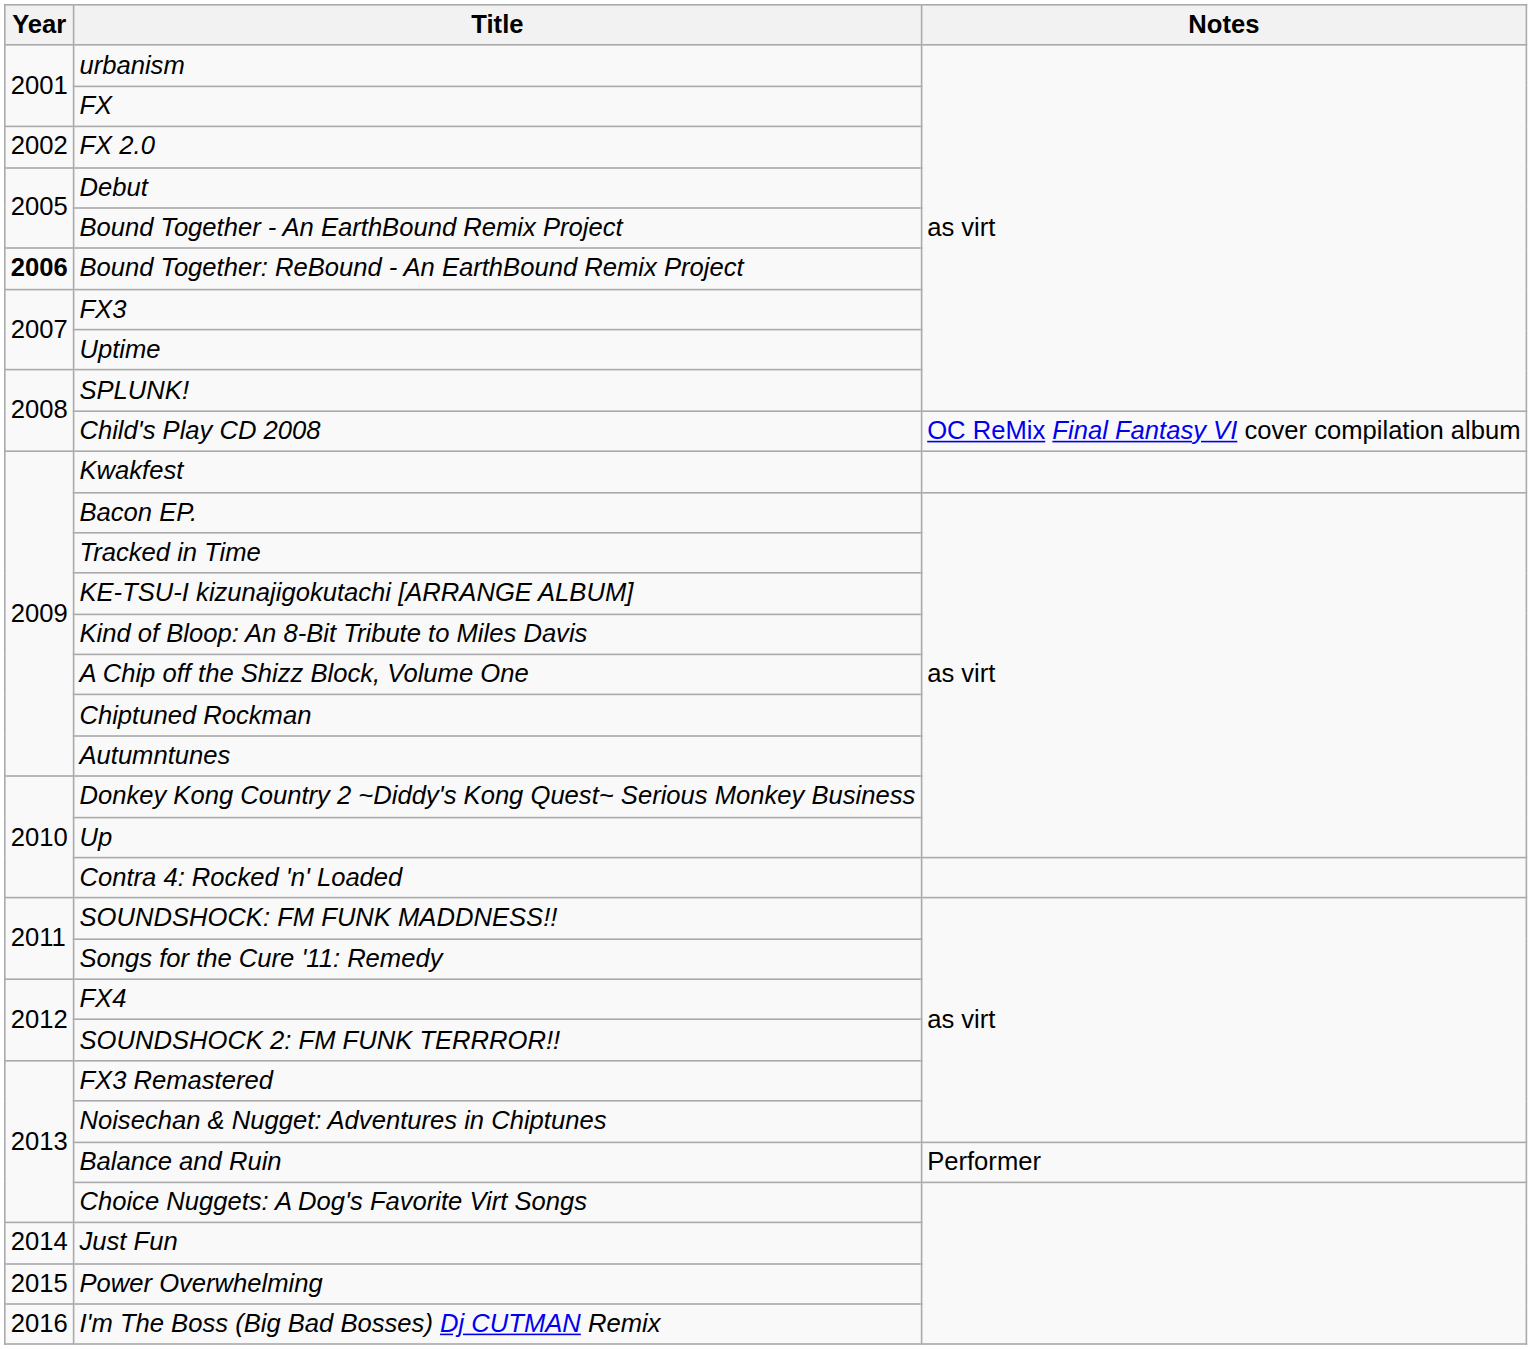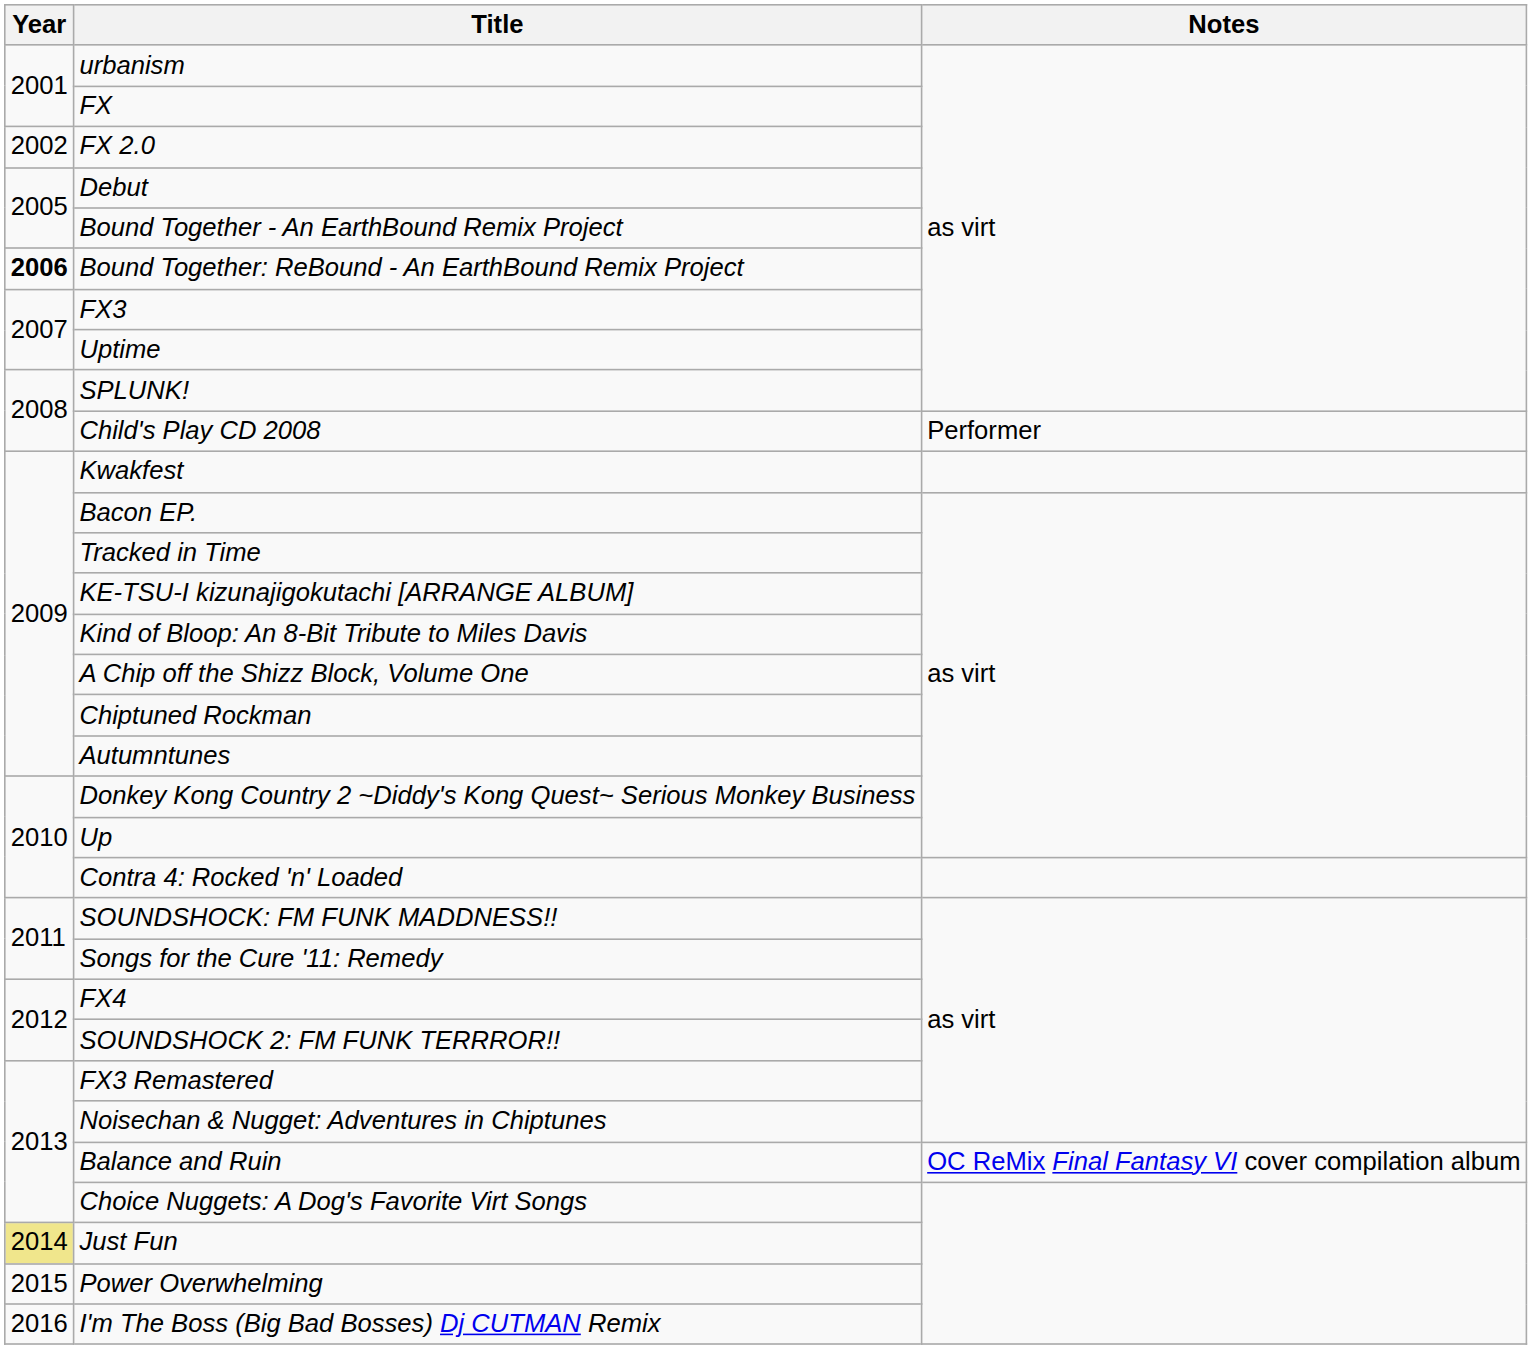 <table class="wikitable sortable">
 <tr>
 <th>Year</th>
 <th>Title</th>
 <th>Notes</th>
 </tr>
 <tr>
 <td rowspan="2">2001</td>
 <td><em>urbanism</em></td>
 <td rowspan="9">as virt</td>
 </tr>
 <tr>
 <td><em>FX</em></td>
 </tr>
 <tr>
 <td>2002</td>
 <td><em>FX 2.0</em></td>
 </tr>
 <tr>
 <td rowspan="2">2005</td>
 <td><em>Debut</em></td>
 </tr>
 <tr>
 <td><em>Bound Together - An EarthBound Remix Project</em></td>
 </tr>
 <tr>
 <td><strong>2006</strong></td>
 <td><em>Bound Together: ReBound - An EarthBound Remix Project</em></td>
 </tr>
 <tr>
 <td rowspan="2">2007</td>
 <td><em>FX3</em></td>
 </tr>
 <tr>
 <td><em>Uptime</em></td>
 </tr>
 <tr>
 <td rowspan="2">2008</td>
 <td><em>SPLUNK!</em></td>
 </tr>
 <tr>
 <td><em>Child's Play CD 2008</em></td>
-<td><a href='#'>OC ReMix</a> <em><a href='#'>Final Fantasy VI</a></em> cover compilation album </td>
+<td>Performer</td>
 </tr>
 <tr>
 <td rowspan="8">2009</td>
 <td><em>Kwakfest</em></td>
 <td></td>
 </tr>
 <tr>
 <td><em>Bacon EP.</em></td>
 <td rowspan="9">as virt</td>
 </tr>
 <tr>
 <td><em>Tracked in Time</em></td>
 </tr>
 <tr>
 <td><em>KE-TSU-I kizunajigokutachi [ARRANGE ALBUM]</em></td>
 </tr>
 <tr>
 <td><em>Kind of Bloop: An 8-Bit Tribute to Miles Davis</em></td>
 </tr>
 <tr>
 <td><em>A Chip off the Shizz Block, Volume One</em></td>
 </tr>
 <tr>
 <td><em>Chiptuned Rockman</em></td>
 </tr>
 <tr>
 <td><em>Autumntunes</em></td>
 </tr>
 <tr>
 <td rowspan="3">2010</td>
 <td><em>Donkey Kong Country 2 ~Diddy's Kong Quest~ Serious Monkey Business</em></td>
 </tr>
 <tr>
 <td><em>Up</em></td>
 </tr>
 <tr>
 <td><em>Contra 4: Rocked 'n' Loaded</em></td>
 <td></td>
 </tr>
 <tr>
 <td rowspan="2">2011</td>
 <td><em>SOUNDSHOCK: FM FUNK MADDNESS!!</em></td>
 <td rowspan="6">as virt</td>
 </tr>
 <tr>
 <td><em>Songs for the Cure '11: Remedy</em></td>
 </tr>
 <tr>
 <td rowspan="2">2012</td>
 <td><em>FX4</em></td>
 </tr>
 <tr>
 <td><em>SOUNDSHOCK 2: FM FUNK TERRROR!!</em></td>
 </tr>
 <tr>
 <td rowspan="4">2013</td>
 <td><em>FX3 Remastered</em></td>
 </tr>
 <tr>
 <td><em>Noisechan & Nugget: Adventures in Chiptunes</em></td>
 </tr>
 <tr>
 <td><em>Balance and Ruin</em></td>
-<td>Performer</td>
+<td><a href='#'>OC ReMix</a> <em><a href='#'>Final Fantasy VI</a></em> cover compilation album </td>
 </tr>
 <tr>
 <td><em>Choice Nuggets: A Dog's Favorite Virt Songs</em></td>
 <td rowspan="4"></td>
 </tr>
 <tr>
-<td>2014</td>
+<td style="background: khaki;">2014</td>
 <td><em>Just Fun</em></td>
 </tr>
 <tr>
 <td>2015</td>
 <td><em>Power Overwhelming</em></td>
 </tr>
 <tr>
 <td>2016</td>
 <td><em>I'm The Boss (Big Bad Bosses) <a href='#'>Dj CUTMAN</a> Remix</em></td>
 </tr>
 </table>
